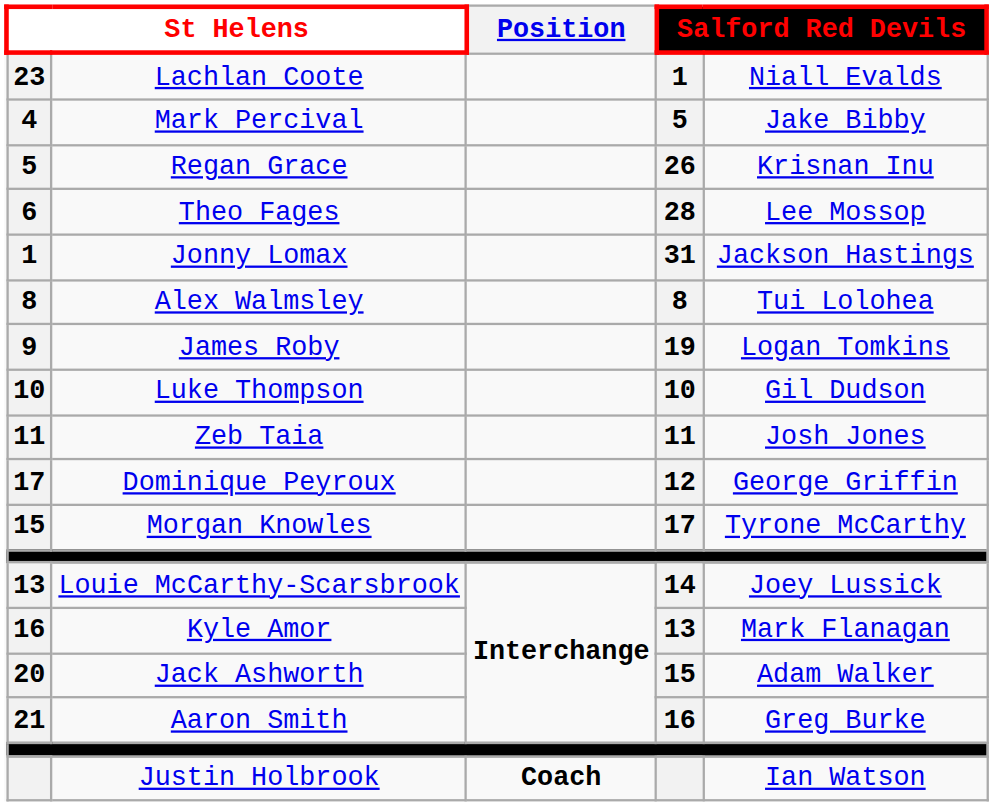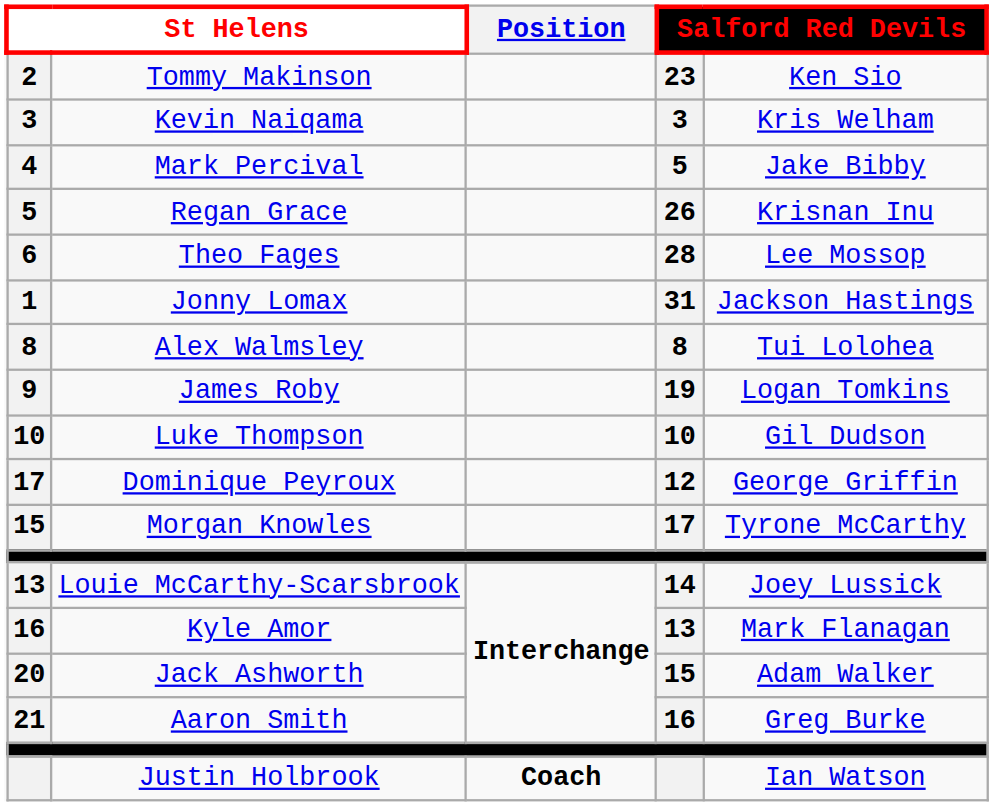 <table class="wikitable" style="float:right; font-size:90%;">
 <tr>
 <th colspan="2"  style="width:138px; background:white; color:red; border:2px solid red;"><strong>St Helens</strong></th>
 <th><a href='#'>Position</a></th>
 <th colspan="2"  style="width:138px; background:black; color:red; border:2px solid red;"><strong>Salford Red Devils</strong></th>
 </tr>
 <tr style="text-align:center;">
+<th>2</th>
+<td> <a href='#'>Tommy Makinson</a></td>
+<td><strong></strong></td>
 <th>23</th>
-<td> <a href='#'>Lachlan Coote</a></td>
+<td> <a href='#'>Ken Sio</a></td>
+</tr>
+<tr style="text-align:center;">
+<th>3</th>
+<td> <a href='#'>Kevin Naiqama</a></td>
 <td><strong></strong></td>
-<th>1</th>
-<td> <a href='#'>Niall Evalds</a></td>
+<th>3</th>
+<td> <a href='#'>Kris Welham</a></td>
 </tr>
 <tr style="text-align:center;">
 <th>4</th>
 <td> <a href='#'>Mark Percival</a></td>
 <td><strong></strong></td>
 <th>5</th>
 <td> <a href='#'>Jake Bibby</a></td>
 </tr>
 <tr style="text-align:center;">
 <th>5</th>
 <td> <a href='#'>Regan Grace</a></td>
 <td><strong></strong></td>
 <th>26</th>
 <td> <a href='#'>Krisnan Inu</a></td>
 </tr>
 <tr style="text-align:center;">
 <th>6</th>
 <td> <a href='#'>Theo Fages</a></td>
 <td><strong></strong></td>
 <th>28</th>
 <td> <a href='#'>Lee Mossop</a></td>
 </tr>
 <tr style="text-align:center;">
 <th>1</th>
 <td> <a href='#'>Jonny Lomax</a></td>
 <td><strong></strong></td>
 <th>31</th>
 <td> <a href='#'>Jackson Hastings</a></td>
 </tr>
 <tr style="text-align:center;">
 <th>8</th>
 <td> <a href='#'>Alex Walmsley</a></td>
 <td><strong></strong></td>
 <th>8</th>
 <td> <a href='#'>Tui Lolohea</a></td>
 </tr>
 <tr style="text-align:center;">
 <th>9</th>
 <td> <a href='#'>James Roby</a></td>
 <td><strong></strong></td>
 <th>19</th>
 <td> <a href='#'>Logan Tomkins</a></td>
 </tr>
 <tr style="text-align:center;">
 <th>10</th>
 <td> <a href='#'>Luke Thompson</a></td>
 <td><strong></strong></td>
 <th>10</th>
 <td> <a href='#'>Gil Dudson</a></td>
-</tr>
-<tr style="text-align:center;">
-<th>11</th>
-<td> <a href='#'>Zeb Taia</a></td>
-<td><strong></strong></td>
-<th>11</th>
-<td> <a href='#'>Josh Jones</a></td>
 </tr>
 <tr style="text-align:center;">
 <th>17</th>
 <td> <a href='#'>Dominique Peyroux</a></td>
 <td><strong></strong></td>
 <th>12</th>
 <td> <a href='#'>George Griffin</a></td>
 </tr>
 <tr style="text-align:center;">
 <th>15</th>
 <td> <a href='#'>Morgan Knowles</a></td>
 <td><strong></strong></td>
 <th>17</th>
 <td> <a href='#'>Tyrone McCarthy</a></td>
 </tr>
 <tr>
 <td style=background:black; colspan=5></td>
 </tr>
 <tr style="text-align:center;">
 <th>13</th>
 <td> <a href='#'>Louie McCarthy-Scarsbrook</a></td>
 <td rowspan=4><strong>Interchange</strong></td>
 <th>14</th>
 <td> <a href='#'>Joey Lussick</a></td>
 </tr>
 <tr style="text-align:center;">
 <th>16</th>
 <td> <a href='#'>Kyle Amor</a></td>
 <th>13</th>
 <td> <a href='#'>Mark Flanagan</a></td>
 </tr>
 <tr style="text-align:center;">
 <th>20</th>
 <td> <a href='#'>Jack Ashworth</a></td>
 <th>15</th>
 <td> <a href='#'>Adam Walker</a></td>
 </tr>
 <tr style="text-align:center;">
 <th>21</th>
 <td> <a href='#'>Aaron Smith</a></td>
 <th>16</th>
 <td>  <a href='#'>Greg Burke</a></td>
 </tr>
 <tr>
 <td style=background:black; colspan=5></td>
 </tr>
 <tr style="text-align:center;">
 <th></th>
 <td> <a href='#'>Justin Holbrook</a></td>
 <td><strong>Coach</strong></td>
 <th></th>
 <td> <a href='#'>Ian Watson</a></td>
 </tr>
 </table>
